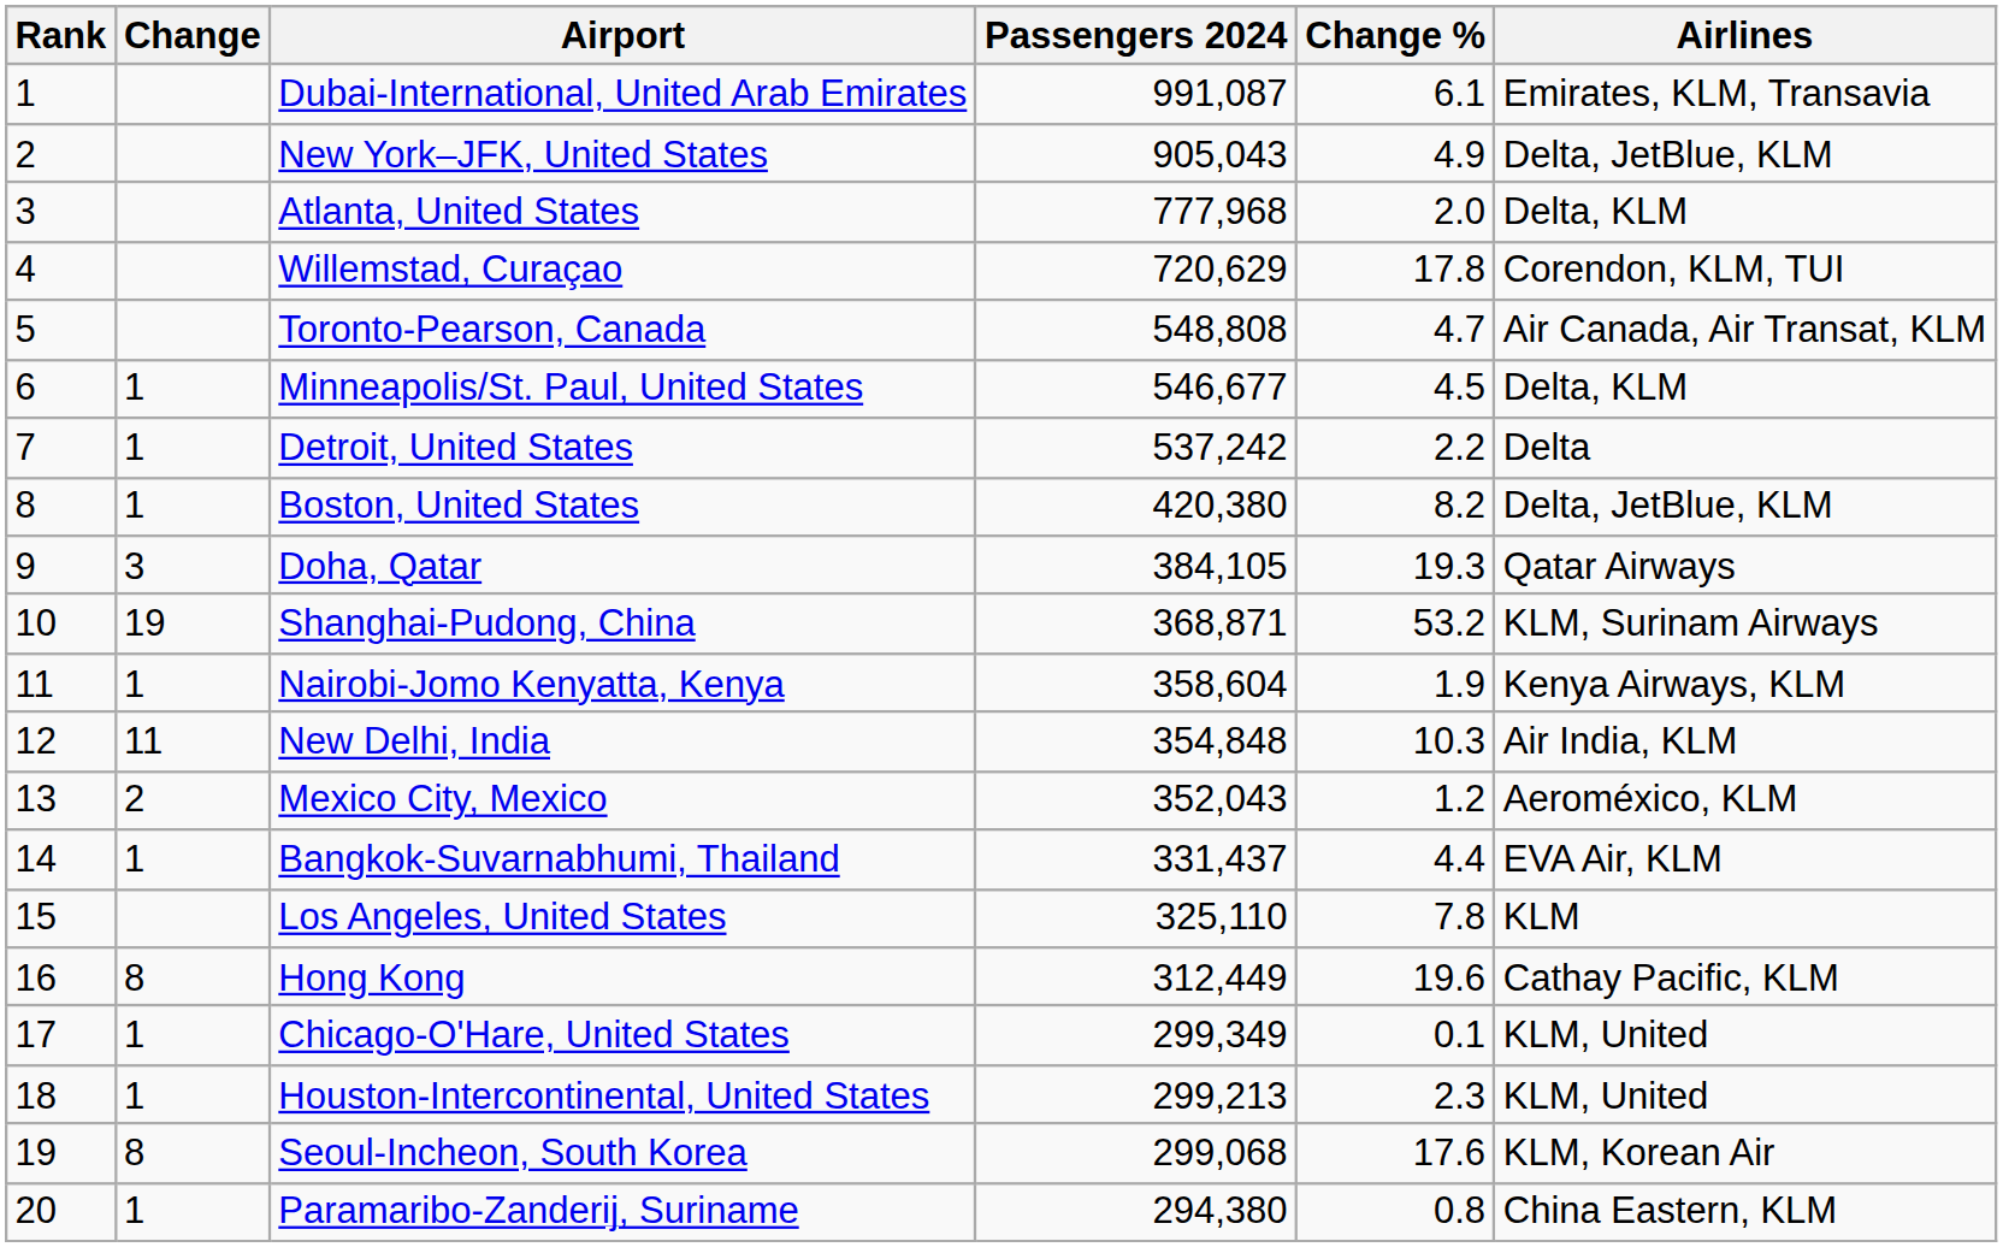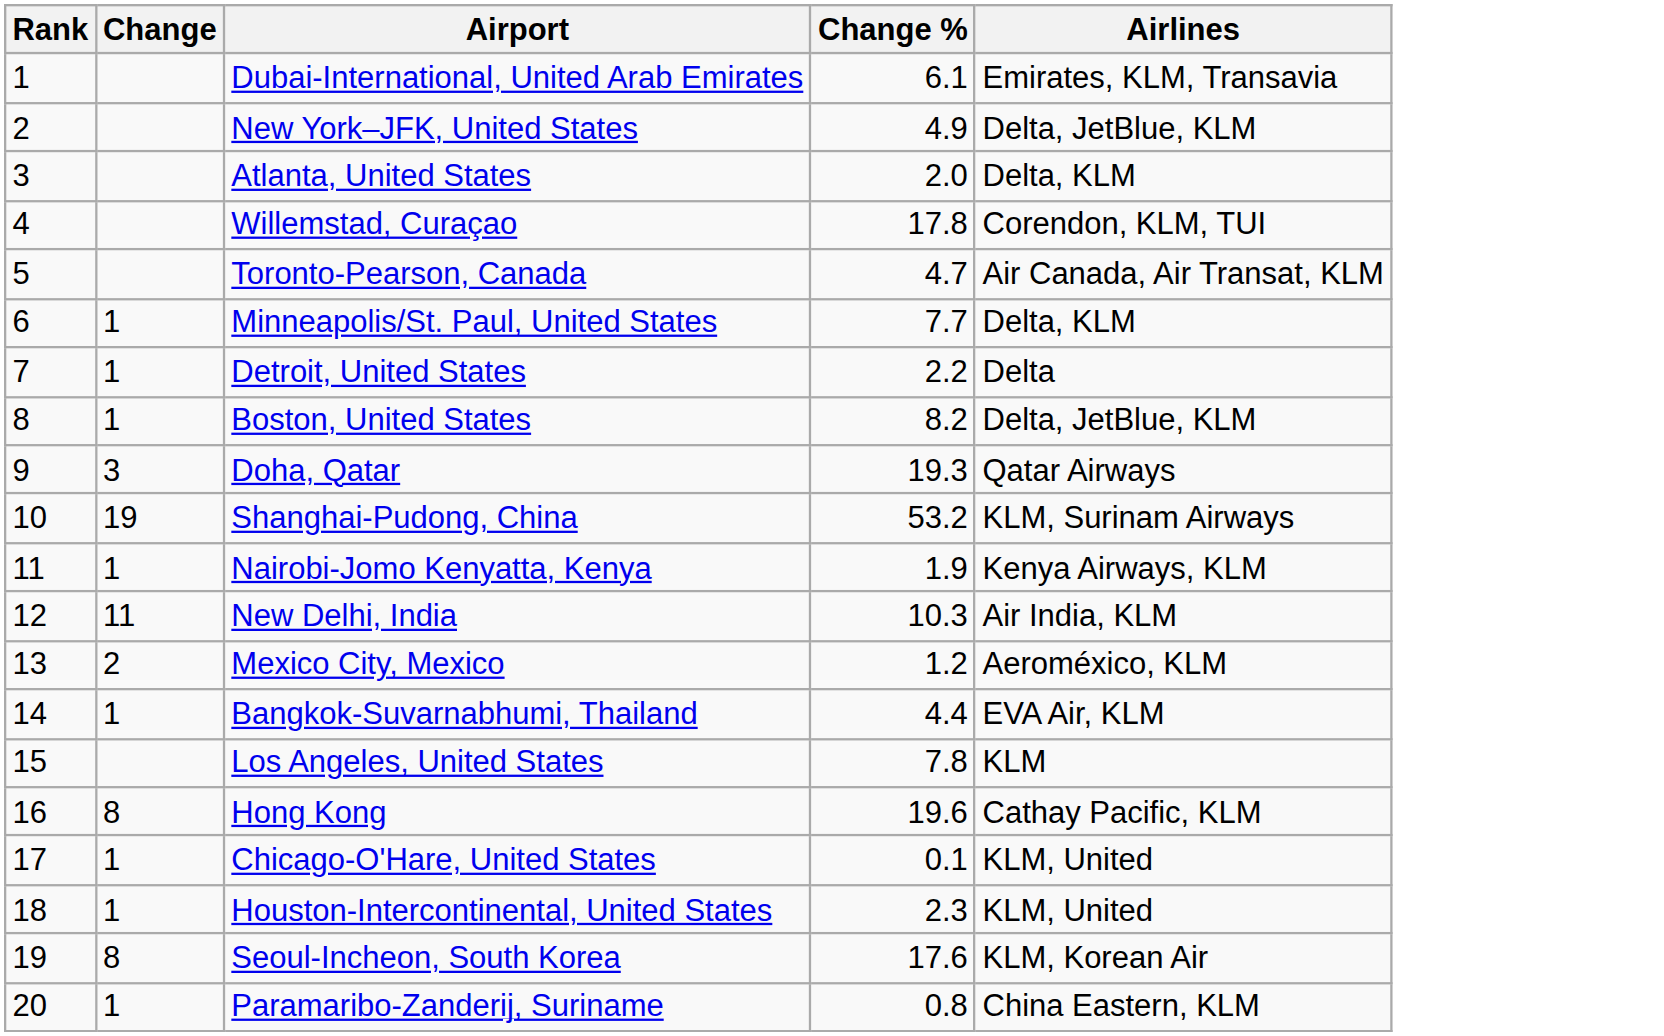 <table class="wikitable sortable" style="font-size: 85%; width:align">
 <tr style="background:lightgrey;">
 <th>Rank</th>
 <th>Change</th>
 <th>Airport</th>
-<th>Passengers 2024</th>
 <th>Change %</th>
 <th>Airlines</th>
 </tr>
 <tr>
 <td>1</td>
 <td></td>
 <td> <a href='#'>Dubai-International, United Arab Emirates</a></td>
-<td style="text-align:right;">991,087</td>
 <td style="text-align:right;">6.1</td>
 <td>Emirates, KLM, Transavia</td>
 </tr>
 <tr>
 <td>2</td>
 <td></td>
 <td> <a href='#'>New York–JFK, United States</a></td>
-<td style="text-align:right;">905,043</td>
 <td style="text-align:right;">4.9</td>
 <td>Delta, JetBlue, KLM</td>
 </tr>
 <tr>
 <td>3</td>
 <td></td>
 <td> <a href='#'>Atlanta, United States</a></td>
-<td style="text-align:right;">777,968</td>
 <td style="text-align:right;">2.0</td>
 <td>Delta, KLM</td>
 </tr>
 <tr>
 <td>4</td>
 <td></td>
 <td> <a href='#'>Willemstad, Curaçao</a></td>
-<td style="text-align:right;">720,629</td>
 <td style="text-align:right;">17.8</td>
 <td>Corendon, KLM, TUI</td>
 </tr>
 <tr>
 <td>5</td>
 <td></td>
 <td> <a href='#'>Toronto-Pearson, Canada</a></td>
-<td style="text-align:right;">548,808</td>
 <td style="text-align:right;">4.7</td>
 <td>Air Canada, Air Transat, KLM</td>
 </tr>
 <tr>
 <td>6</td>
 <td>1</td>
 <td> <a href='#'>Minneapolis/St. Paul, United States</a></td>
-<td style="text-align:right;">546,677</td>
-<td style="text-align:right;">4.5</td>
+<td style="text-align:right;">7.7</td>
 <td>Delta, KLM</td>
 </tr>
 <tr>
 <td>7</td>
 <td>1</td>
 <td> <a href='#'>Detroit, United States</a></td>
-<td style="text-align:right;">537,242</td>
 <td style="text-align:right;">2.2</td>
 <td>Delta</td>
 </tr>
 <tr>
 <td>8</td>
 <td>1</td>
 <td> <a href='#'>Boston, United States</a></td>
-<td style="text-align:right;">420,380</td>
 <td style="text-align:right;">8.2</td>
 <td>Delta, JetBlue, KLM</td>
 </tr>
 <tr>
 <td>9</td>
 <td>3</td>
 <td> <a href='#'>Doha, Qatar</a></td>
-<td style="text-align:right;">384,105</td>
 <td style="text-align:right;">19.3</td>
 <td>Qatar Airways</td>
 </tr>
 <tr>
 <td>10</td>
 <td>19</td>
 <td> <a href='#'>Shanghai-Pudong, China</a></td>
-<td style="text-align:right;">368,871</td>
 <td style="text-align:right;">53.2</td>
 <td>KLM, Surinam Airways</td>
 </tr>
 <tr>
 <td>11</td>
 <td>1</td>
 <td> <a href='#'>Nairobi-Jomo Kenyatta, Kenya</a></td>
-<td style="text-align:right;">358,604</td>
 <td style="text-align:right;">1.9</td>
 <td>Kenya Airways, KLM</td>
 </tr>
 <tr>
 <td>12</td>
 <td>11</td>
 <td> <a href='#'>New Delhi, India</a></td>
-<td style="text-align:right;">354,848</td>
 <td style="text-align:right;">10.3</td>
 <td>Air India, KLM</td>
 </tr>
 <tr>
 <td>13</td>
 <td>2</td>
 <td> <a href='#'>Mexico City, Mexico</a></td>
-<td style="text-align:right;">352,043</td>
 <td style="text-align:right;">1.2</td>
 <td>Aeroméxico, KLM</td>
 </tr>
 <tr>
 <td>14</td>
 <td>1</td>
 <td> <a href='#'>Bangkok-Suvarnabhumi, Thailand</a></td>
-<td style="text-align:right;">331,437</td>
 <td style="text-align:right;">4.4</td>
 <td>EVA Air, KLM</td>
 </tr>
 <tr>
 <td>15</td>
 <td></td>
 <td> <a href='#'>Los Angeles, United States</a></td>
-<td style="text-align:right;">325,110</td>
 <td style="text-align:right;">7.8</td>
 <td>KLM</td>
 </tr>
 <tr>
 <td>16</td>
 <td>8</td>
 <td> <a href='#'>Hong Kong</a></td>
-<td style="text-align:right;">312,449</td>
 <td style="text-align:right;">19.6</td>
 <td>Cathay Pacific, KLM</td>
 </tr>
 <tr>
 <td>17</td>
 <td>1</td>
 <td> <a href='#'>Chicago-O'Hare, United States</a></td>
-<td style="text-align:right;">299,349</td>
 <td style="text-align:right;">0.1</td>
 <td>KLM, United</td>
 </tr>
 <tr>
 <td>18</td>
 <td>1</td>
 <td> <a href='#'>Houston-Intercontinental, United States</a></td>
-<td style="text-align:right;">299,213</td>
 <td style="text-align:right;">2.3</td>
 <td>KLM, United</td>
 </tr>
 <tr>
 <td>19</td>
 <td>8</td>
 <td> <a href='#'>Seoul-Incheon, South Korea</a></td>
-<td style="text-align:right;">299,068</td>
 <td style="text-align:right;">17.6</td>
 <td>KLM, Korean Air</td>
 </tr>
 <tr>
 <td>20</td>
 <td>1</td>
 <td> <a href='#'>Paramaribo-Zanderij, Suriname</a></td>
-<td style="text-align:right;">294,380</td>
 <td style="text-align:right;">0.8</td>
 <td>China Eastern, KLM</td>
 </tr>
 </table>
